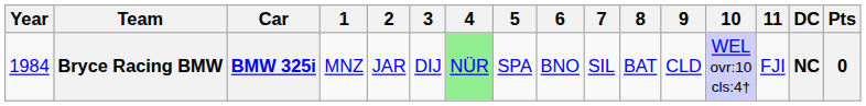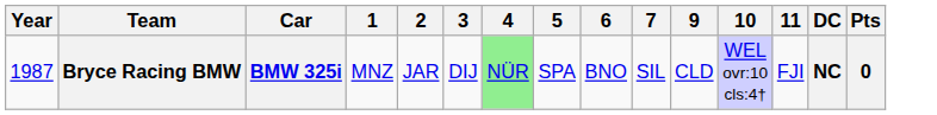 <table class="wikitable" style="text-align:center; font-size:85%">
 <tr>
 <th>Year</th>
 <th>Team</th>
 <th>Car</th>
 <th>1</th>
 <th>2</th>
 <th>3</th>
 <th>4</th>
 <th>5</th>
 <th>6</th>
 <th>7</th>
-<th>8</th>
 <th>9</th>
 <th>10</th>
 <th>11</th>
 <th>DC</th>
 <th>Pts</th>
 </tr>
 <tr>
-<td><a href='#'>1984</a></td>
+<td><a href='#'>1987</a></td>
 <th nowrap> Bryce Racing BMW</th>
 <th nowrap><a href='#'>BMW 325i</a></th>
 <td><a href='#'>MNZ</a></td>
 <td><a href='#'>JAR</a></td>
 <td><a href='#'>DIJ</a></td>
 <td style="background: lightgreen;"><a href='#'>NÜR</a></td>
 <td><a href='#'>SPA</a></td>
 <td><a href='#'>BNO</a></td>
 <td><a href='#'>SIL</a></td>
-<td><a href='#'>BAT</a></td>
 <td><a href='#'>CLD</a></td>
 <td style="background:#CFCFFF;"><a href='#'>WEL</a><br><small>ovr:10<br>cls:4†</small></td>
 <td><a href='#'>FJI</a></td>
 <th>NC</th>
 <th>0</th>
 </tr>
 </table>
